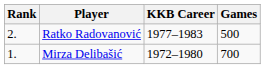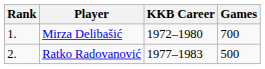 <table class="wikitable">
 <tr>
 <th>Rank</th>
 <th>Player</th>
 <th>KKB Career</th>
 <th>Games</th>
 </tr>
 <tr>
+<td>1.</td>
+<td><a href='#'>Mirza Delibašić</a></td>
+<td>1972–1980</td>
+<td>700</td>
+</tr>
+<tr>
 <td>2.</td>
 <td><a href='#'>Ratko Radovanović</a></td>
 <td>1977–1983</td>
 <td>500</td>
 </tr>
-<tr>
-<td>1.</td>
-<td><a href='#'>Mirza Delibašić</a></td>
-<td>1972–1980</td>
-<td>700</td>
-</tr>
 </table>
